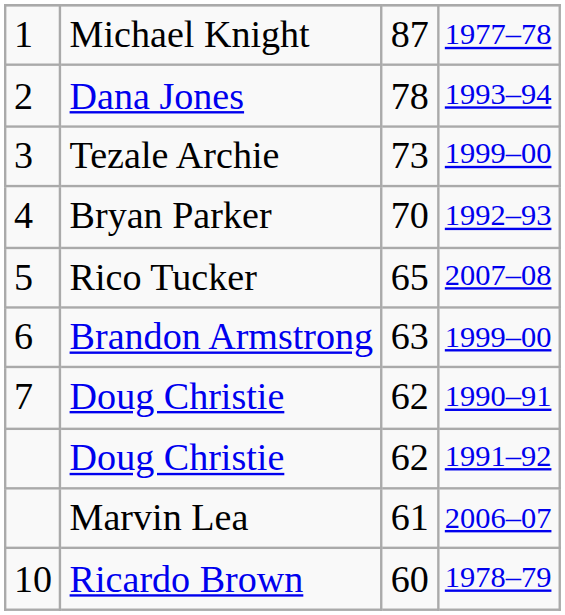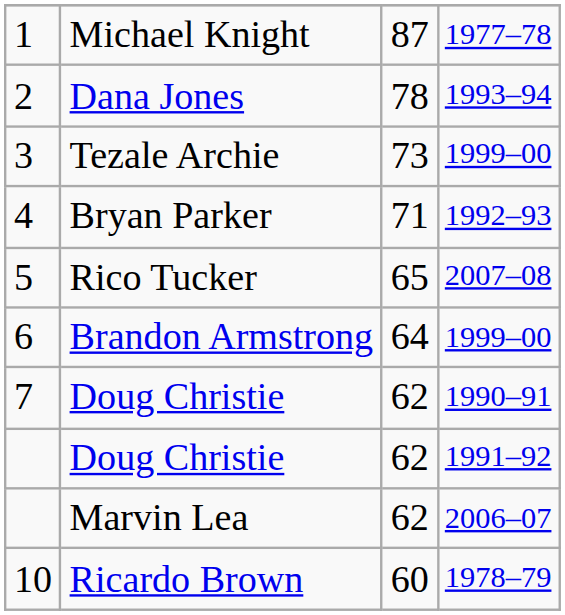 <table class="wikitable">
 <tr>
 </tr>
 <tr>
 <td>1</td>
 <td>Michael Knight</td>
 <td>87</td>
 <td style="font-size:80%;"><a href='#'>1977–78</a></td>
 </tr>
 <tr>
 <td>2</td>
 <td><a href='#'>Dana Jones</a></td>
 <td>78</td>
 <td style="font-size:80%;"><a href='#'>1993–94</a></td>
 </tr>
 <tr>
 <td>3</td>
 <td>Tezale Archie</td>
 <td>73</td>
 <td style="font-size:80%;"><a href='#'>1999–00</a></td>
 </tr>
 <tr>
 <td>4</td>
 <td>Bryan Parker</td>
-<td>70</td>
+<td>71</td>
 <td style="font-size:80%;"><a href='#'>1992–93</a></td>
 </tr>
 <tr>
 <td>5</td>
 <td>Rico Tucker</td>
 <td>65</td>
 <td style="font-size:80%;"><a href='#'>2007–08</a></td>
 </tr>
 <tr>
 <td>6</td>
 <td><a href='#'>Brandon Armstrong</a></td>
-<td>63</td>
+<td>64</td>
 <td style="font-size:80%;"><a href='#'>1999–00</a></td>
 </tr>
 <tr>
 <td>7</td>
 <td><a href='#'>Doug Christie</a></td>
 <td>62</td>
 <td style="font-size:80%;"><a href='#'>1990–91</a></td>
 </tr>
 <tr>
 <td></td>
 <td><a href='#'>Doug Christie</a></td>
 <td>62</td>
 <td style="font-size:80%;"><a href='#'>1991–92</a></td>
 </tr>
 <tr>
 <td></td>
 <td>Marvin Lea</td>
-<td>61</td>
+<td>62</td>
 <td style="font-size:80%;"><a href='#'>2006–07</a></td>
 </tr>
 <tr>
 <td>10</td>
 <td><a href='#'>Ricardo Brown</a></td>
 <td>60</td>
 <td style="font-size:80%;"><a href='#'>1978–79</a></td>
 </tr>
 </table>
